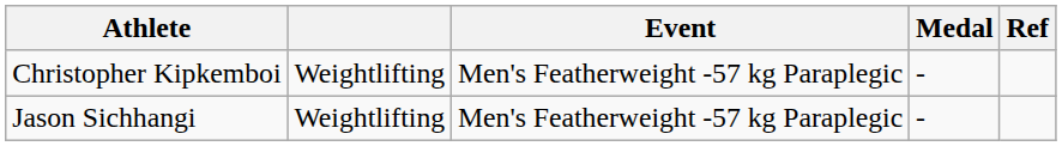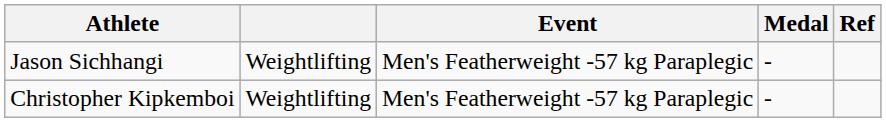 <table class="wikitable sortable">
 <tr>
 <th>Athlete</th>
 <th></th>
 <th>Event</th>
 <th>Medal</th>
 <th>Ref</th>
 </tr>
 <tr>
+<td>Jason Sichhangi</td>
+<td>Weightlifting</td>
+<td>Men's Featherweight -57 kg Paraplegic</td>
+<td>-</td>
+<td></td>
+</tr>
+<tr>
 <td>Christopher Kipkemboi</td>
 <td>Weightlifting</td>
 <td>Men's Featherweight -57 kg Paraplegic</td>
 <td>-</td>
 <td></td>
 </tr>
-<tr>
-<td>Jason Sichhangi</td>
-<td>Weightlifting</td>
-<td>Men's Featherweight -57 kg Paraplegic</td>
-<td>-</td>
-<td></td>
-</tr>
 </table>
